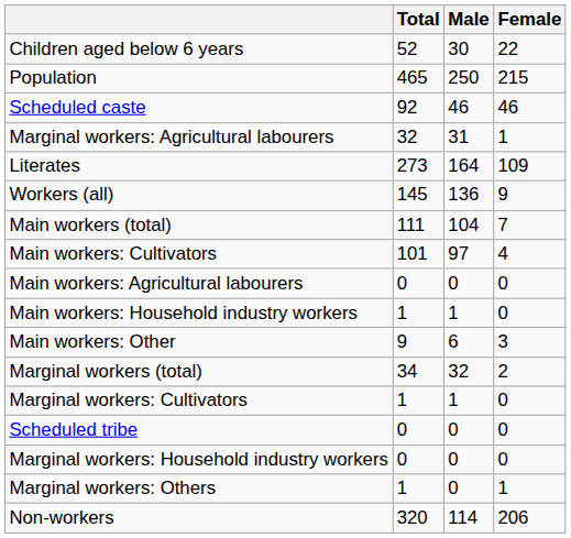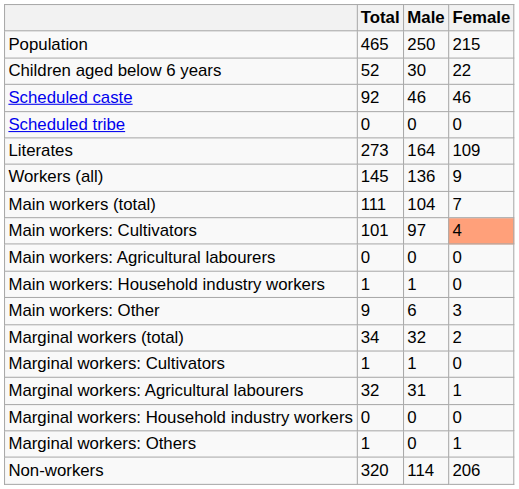 <table class="wikitable sortable">
 <tr>
 <th></th>
 <th>Total</th>
 <th>Male</th>
 <th>Female</th>
 </tr>
 <tr>
+<td>Population</td>
+<td>465</td>
+<td>250</td>
+<td>215</td>
+</tr>
+<tr>
 <td>Children aged below 6 years</td>
 <td>52</td>
 <td>30</td>
 <td>22</td>
-</tr>
-<tr>
-<td>Population</td>
-<td>465</td>
-<td>250</td>
-<td>215</td>
 </tr>
 <tr>
 <td><a href='#'>Scheduled caste</a></td>
 <td>92</td>
 <td>46</td>
 <td>46</td>
 </tr>
 <tr>
-<td>Marginal workers: Agricultural labourers</td>
-<td>32</td>
-<td>31</td>
-<td>1</td>
+<td><a href='#'>Scheduled tribe</a></td>
+<td>0</td>
+<td>0</td>
+<td>0</td>
 </tr>
 <tr>
 <td>Literates</td>
 <td>273</td>
 <td>164</td>
 <td>109</td>
 </tr>
 <tr>
 <td>Workers (all)</td>
 <td>145</td>
 <td>136</td>
 <td>9</td>
 </tr>
 <tr>
 <td>Main workers (total)</td>
 <td>111</td>
 <td>104</td>
 <td>7</td>
 </tr>
 <tr>
 <td>Main workers: Cultivators</td>
 <td>101</td>
 <td>97</td>
-<td>4</td>
+<td style="background: lightsalmon;">4</td>
 </tr>
 <tr>
 <td>Main workers: Agricultural labourers</td>
 <td>0</td>
 <td>0</td>
 <td>0</td>
 </tr>
 <tr>
 <td>Main workers: Household industry workers</td>
 <td>1</td>
 <td>1</td>
 <td>0</td>
 </tr>
 <tr>
 <td>Main workers: Other</td>
 <td>9</td>
 <td>6</td>
 <td>3</td>
 </tr>
 <tr>
 <td>Marginal workers (total)</td>
 <td>34</td>
 <td>32</td>
 <td>2</td>
 </tr>
 <tr>
 <td>Marginal workers: Cultivators</td>
 <td>1</td>
 <td>1</td>
 <td>0</td>
 </tr>
 <tr>
-<td><a href='#'>Scheduled tribe</a></td>
-<td>0</td>
-<td>0</td>
-<td>0</td>
+<td>Marginal workers: Agricultural labourers</td>
+<td>32</td>
+<td>31</td>
+<td>1</td>
 </tr>
 <tr>
 <td>Marginal workers: Household industry workers</td>
 <td>0</td>
 <td>0</td>
 <td>0</td>
 </tr>
 <tr>
 <td>Marginal workers: Others</td>
 <td>1</td>
 <td>0</td>
 <td>1</td>
 </tr>
 <tr>
 <td>Non-workers</td>
 <td>320</td>
 <td>114</td>
 <td>206</td>
 </tr>
 </table>
